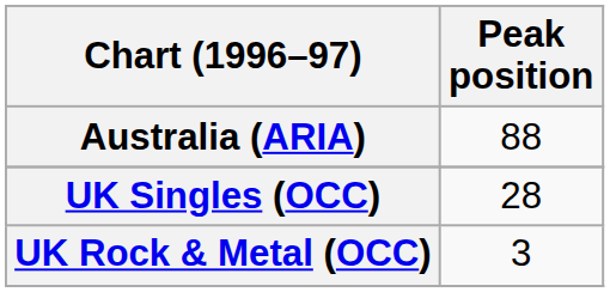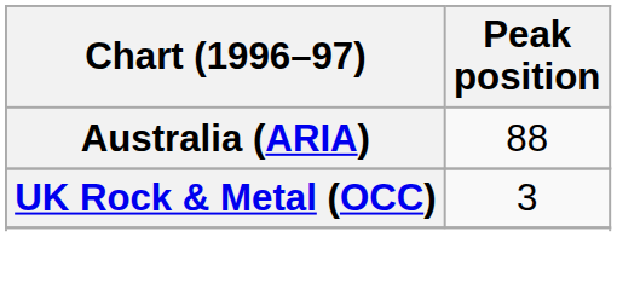 <table class="wikitable sortable plainrowheaders" style="text-align:center">
 <tr>
 <th scope="col">Chart (1996–97)</th>
 <th scope="col">Peak<br>position</th>
 </tr>
 <tr>
 <th scope="row">Australia (<a href='#'>ARIA</a>)</th>
 <td>88</td>
 </tr>
 <tr>
 </tr>
 <tr>
 </tr>
 <tr>
 </tr>
 <tr>
-<th scope="row"><a href='#'>UK Singles</a> (<a href='#'>OCC</a>)</th>
-<td>28</td>
-</tr>
-<tr>
 <th scope="row"><a href='#'>UK Rock & Metal</a> (<a href='#'>OCC</a>)</th>
 <td>3</td>
 </tr>
 <tr>
 </tr>
 <tr>
 </tr>
 <tr>
 </tr>
 </table>
